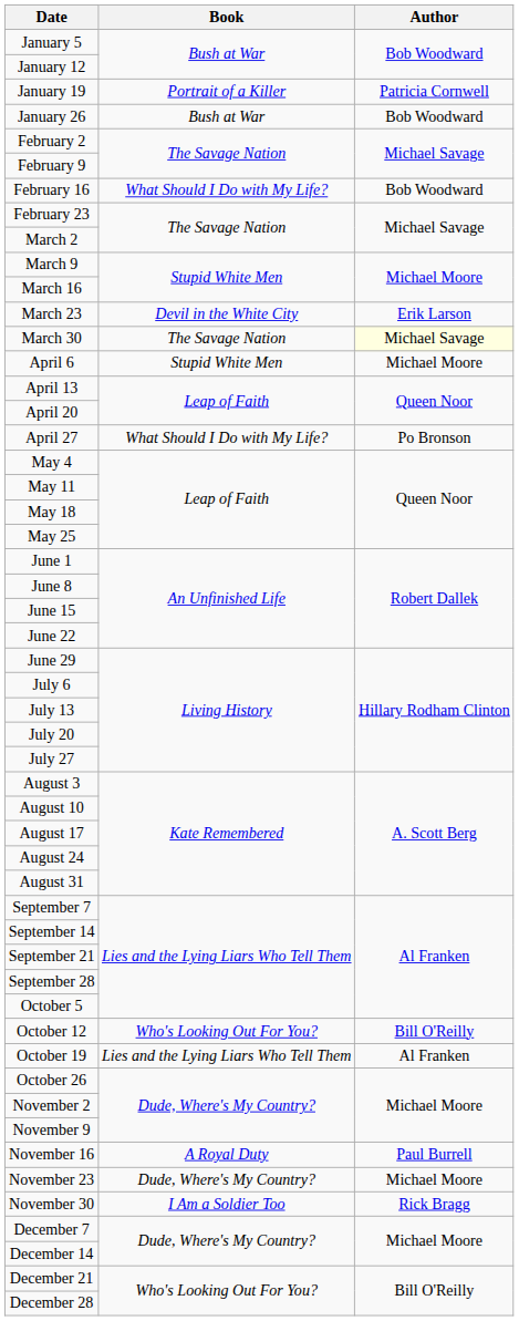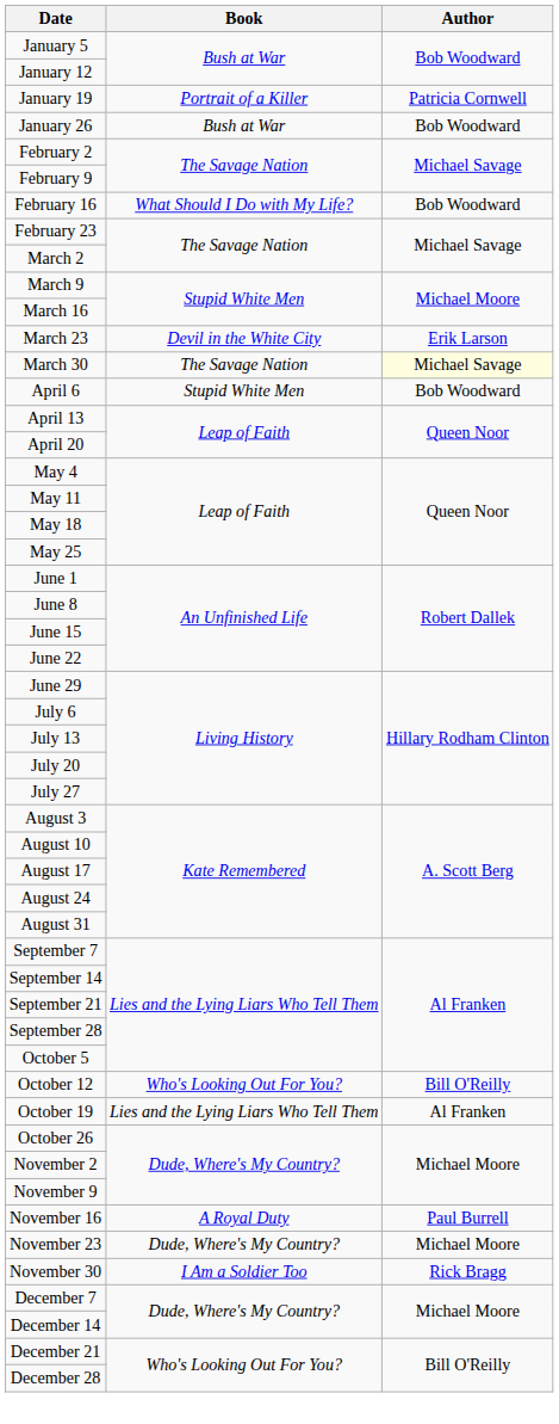 <table class="wikitable" style="text-align: center">
 <tr>
 <th>Date</th>
 <th>Book</th>
 <th>Author</th>
 </tr>
 <tr>
 <td>January 5</td>
 <td rowspan=2><em><a href='#'>Bush at War</a></em></td>
 <td rowspan=2><a href='#'>Bob Woodward</a></td>
 </tr>
 <tr>
 <td>January 12</td>
 </tr>
 <tr>
 <td>January 19</td>
 <td><em><a href='#'>Portrait of a Killer</a></em></td>
 <td><a href='#'>Patricia Cornwell</a></td>
 </tr>
 <tr>
 <td>January 26</td>
 <td><em>Bush at War</em></td>
 <td>Bob Woodward</td>
 </tr>
 <tr>
 <td>February 2</td>
 <td rowspan=2><em><a href='#'>The Savage Nation</a></em></td>
 <td rowspan=2><a href='#'>Michael Savage</a></td>
 </tr>
 <tr>
 <td>February 9</td>
 </tr>
 <tr>
 <td>February 16</td>
 <td><em><a href='#'>What Should I Do with My Life?</a></em></td>
 <td>Bob Woodward</td>
 </tr>
 <tr>
 <td>February 23</td>
 <td rowspan=2><em>The Savage Nation</em></td>
 <td rowspan=2>Michael Savage</td>
 </tr>
 <tr>
 <td>March 2</td>
 </tr>
 <tr>
 <td>March 9</td>
 <td rowspan=2><em><a href='#'>Stupid White Men</a></em></td>
 <td rowspan=2><a href='#'>Michael Moore</a></td>
 </tr>
 <tr>
 <td>March 16</td>
 </tr>
 <tr>
 <td>March 23</td>
 <td><em><a href='#'>Devil in the White City</a></em></td>
 <td><a href='#'>Erik Larson</a></td>
 </tr>
 <tr>
 <td>March 30</td>
 <td><em>The Savage Nation</em></td>
 <td style="background: lightyellow;">Michael Savage</td>
 </tr>
 <tr>
 <td>April 6</td>
 <td><em>Stupid White Men</em></td>
-<td>Michael Moore</td>
+<td>Bob Woodward</td>
 </tr>
 <tr>
 <td>April 13</td>
 <td rowspan=2><em><a href='#'>Leap of Faith</a></em></td>
 <td rowspan=2><a href='#'>Queen Noor</a></td>
 </tr>
 <tr>
 <td>April 20</td>
-</tr>
-<tr>
-<td>April 27</td>
-<td><em>What Should I Do with My Life?</em></td>
-<td>Po Bronson</td>
 </tr>
 <tr>
 <td>May 4</td>
 <td rowspan=4><em>Leap of Faith</em></td>
 <td rowspan=4>Queen Noor</td>
 </tr>
 <tr>
 <td>May 11</td>
 </tr>
 <tr>
 <td>May 18</td>
 </tr>
 <tr>
 <td>May 25</td>
 </tr>
 <tr>
 <td>June 1</td>
 <td rowspan=4><em><a href='#'>An Unfinished Life</a></em></td>
 <td rowspan=4><a href='#'>Robert Dallek</a></td>
 </tr>
 <tr>
 <td>June 8</td>
 </tr>
 <tr>
 <td>June 15</td>
 </tr>
 <tr>
 <td>June 22</td>
 </tr>
 <tr>
 <td>June 29</td>
 <td rowspan=5><em><a href='#'>Living History</a></em></td>
 <td rowspan=5><a href='#'>Hillary Rodham Clinton</a></td>
 </tr>
 <tr>
 <td>July 6</td>
 </tr>
 <tr>
 <td>July 13</td>
 </tr>
 <tr>
 <td>July 20</td>
 </tr>
 <tr>
 <td>July 27</td>
 </tr>
 <tr>
 <td>August 3</td>
 <td rowspan=5><em><a href='#'>Kate Remembered</a></em></td>
 <td rowspan=5><a href='#'>A. Scott Berg</a></td>
 </tr>
 <tr>
 <td>August 10</td>
 </tr>
 <tr>
 <td>August 17</td>
 </tr>
 <tr>
 <td>August 24</td>
 </tr>
 <tr>
 <td>August 31</td>
 </tr>
 <tr>
 <td>September 7</td>
 <td rowspan=5><em><a href='#'>Lies and the Lying Liars Who Tell Them</a></em></td>
 <td rowspan=5><a href='#'>Al Franken</a></td>
 </tr>
 <tr>
 <td>September 14</td>
 </tr>
 <tr>
 <td>September 21</td>
 </tr>
 <tr>
 <td>September 28</td>
 </tr>
 <tr>
 <td>October 5</td>
 </tr>
 <tr>
 <td>October 12</td>
 <td><em><a href='#'>Who's Looking Out For You?</a></em></td>
 <td><a href='#'>Bill O'Reilly</a></td>
 </tr>
 <tr>
 <td>October 19</td>
 <td><em>Lies and the Lying Liars Who Tell Them</em></td>
 <td>Al Franken</td>
 </tr>
 <tr>
 <td>October 26</td>
 <td rowspan=3><em><a href='#'>Dude, Where's My Country?</a></em></td>
 <td rowspan=3>Michael Moore</td>
 </tr>
 <tr>
 <td>November 2</td>
 </tr>
 <tr>
 <td>November 9</td>
 </tr>
 <tr>
 <td>November 16</td>
 <td><em><a href='#'>A Royal Duty</a></em></td>
 <td><a href='#'>Paul Burrell</a></td>
 </tr>
 <tr>
 <td>November 23</td>
 <td><em>Dude, Where's My Country?</em></td>
 <td>Michael Moore</td>
 </tr>
 <tr>
 <td>November 30</td>
 <td><em><a href='#'>I Am a Soldier Too</a></em></td>
 <td><a href='#'>Rick Bragg</a></td>
 </tr>
 <tr>
 <td>December 7</td>
 <td rowspan=2><em>Dude, Where's My Country?</em></td>
 <td rowspan=2>Michael Moore</td>
 </tr>
 <tr>
 <td>December 14</td>
 </tr>
 <tr>
 <td>December 21</td>
 <td rowspan=2><em>Who's Looking Out For You?</em></td>
 <td rowspan=2>Bill O'Reilly</td>
 </tr>
 <tr>
 <td>December 28</td>
 </tr>
 </table>
